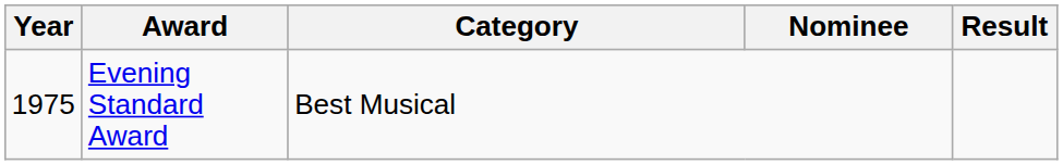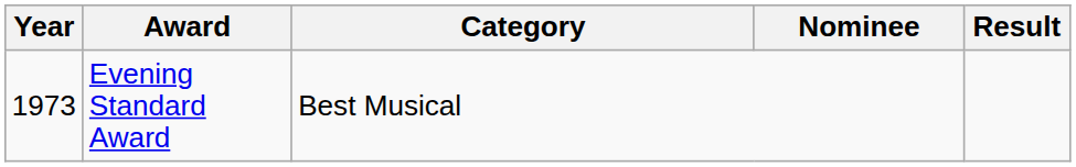 <table class="wikitable" width="95%">
 <tr>
 <th width="5%">Year</th>
 <th width="20%">Award</th>
 <th width="45%">Category</th>
 <th width="20%">Nominee</th>
 <th width="10%">Result</th>
 </tr>
 <tr>
-<td align="center">1975</td>
+<td align="center">1973</td>
 <td><a href='#'>Evening Standard Award</a></td>
 <td colspan="2">Best Musical</td>
 <td></td>
 </tr>
 </table>
